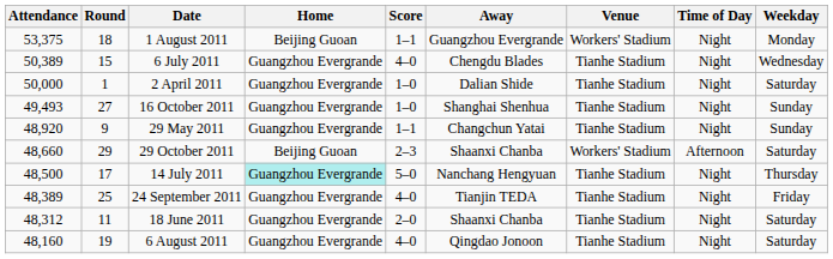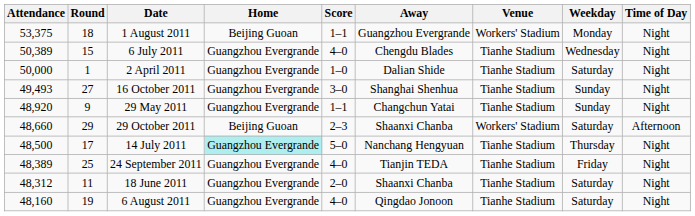 <table class="wikitable sortable" style="text-align:center;">
 <tr>
 <th>Attendance</th>
 <th>Round</th>
 <th>Date</th>
 <th>Home</th>
 <th>Score</th>
 <th>Away</th>
 <th>Venue</th>
+<th>Weekday</th>
 <th>Time of Day</th>
-<th>Weekday</th>
 </tr>
 <tr>
 <td>53,375</td>
 <td>18</td>
 <td>1 August 2011</td>
 <td>Beijing Guoan</td>
 <td>1–1</td>
 <td>Guangzhou Evergrande</td>
 <td>Workers' Stadium</td>
+<td>Monday</td>
 <td>Night</td>
-<td>Monday</td>
 </tr>
 <tr>
 <td>50,389</td>
 <td>15</td>
 <td>6 July 2011</td>
 <td>Guangzhou Evergrande</td>
 <td>4–0</td>
 <td>Chengdu Blades</td>
 <td>Tianhe Stadium</td>
+<td>Wednesday</td>
 <td>Night</td>
-<td>Wednesday</td>
 </tr>
 <tr>
 <td>50,000</td>
 <td>1</td>
 <td>2 April 2011</td>
 <td>Guangzhou Evergrande</td>
 <td>1–0</td>
 <td>Dalian Shide</td>
 <td>Tianhe Stadium</td>
+<td>Saturday</td>
 <td>Night</td>
-<td>Saturday</td>
 </tr>
 <tr>
 <td>49,493</td>
 <td>27</td>
 <td>16 October 2011</td>
 <td>Guangzhou Evergrande</td>
-<td>1–0</td>
+<td>3–0</td>
 <td>Shanghai Shenhua</td>
 <td>Tianhe Stadium</td>
+<td>Sunday</td>
 <td>Night</td>
-<td>Sunday</td>
 </tr>
 <tr>
 <td>48,920</td>
 <td>9</td>
 <td>29 May 2011</td>
 <td>Guangzhou Evergrande</td>
 <td>1–1</td>
 <td>Changchun Yatai</td>
 <td>Tianhe Stadium</td>
+<td>Sunday</td>
 <td>Night</td>
-<td>Sunday</td>
 </tr>
 <tr>
 <td>48,660</td>
 <td>29</td>
 <td>29 October 2011</td>
 <td>Beijing Guoan</td>
 <td>2–3</td>
 <td>Shaanxi Chanba</td>
 <td>Workers' Stadium</td>
+<td>Saturday</td>
 <td>Afternoon</td>
-<td>Saturday</td>
 </tr>
 <tr>
 <td>48,500</td>
 <td>17</td>
 <td>14 July 2011</td>
 <td style="background: paleturquoise;">Guangzhou Evergrande</td>
 <td>5–0</td>
 <td>Nanchang Hengyuan</td>
 <td>Tianhe Stadium</td>
+<td>Thursday</td>
 <td>Night</td>
-<td>Thursday</td>
 </tr>
 <tr>
 <td>48,389</td>
 <td>25</td>
 <td>24 September 2011</td>
 <td>Guangzhou Evergrande</td>
 <td>4–0</td>
 <td>Tianjin TEDA</td>
 <td>Tianhe Stadium</td>
+<td>Friday</td>
 <td>Night</td>
-<td>Friday</td>
 </tr>
 <tr>
 <td>48,312</td>
 <td>11</td>
 <td>18 June 2011</td>
 <td>Guangzhou Evergrande</td>
 <td>2–0</td>
 <td>Shaanxi Chanba</td>
 <td>Tianhe Stadium</td>
+<td>Saturday</td>
 <td>Night</td>
-<td>Saturday</td>
 </tr>
 <tr>
 <td>48,160</td>
 <td>19</td>
 <td>6 August 2011</td>
 <td>Guangzhou Evergrande</td>
 <td>4–0</td>
 <td>Qingdao Jonoon</td>
 <td>Tianhe Stadium</td>
+<td>Saturday</td>
 <td>Night</td>
-<td>Saturday</td>
 </tr>
 </table>
